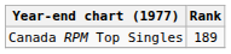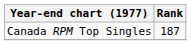 <table class="wikitable">
 <tr>
 <th align="left">Year-end chart (1977)</th>
 <th style="text-align:center;">Rank</th>
 </tr>
 <tr>
 <td>Canada <em>RPM</em> Top Singles</td>
-<td style="text-align:center;">189</td>
+<td style="text-align:center;">187</td>
 </tr>
 <tr>
 </tr>
 </table>
